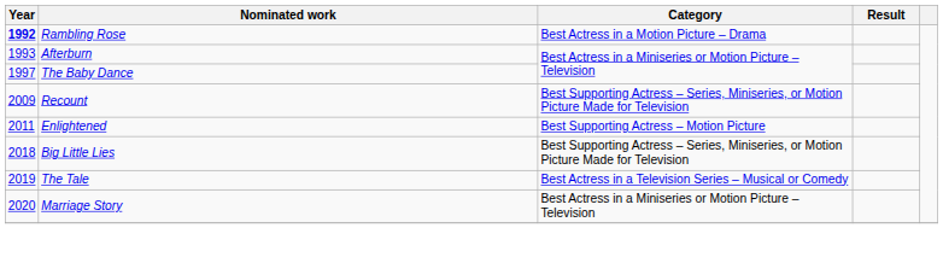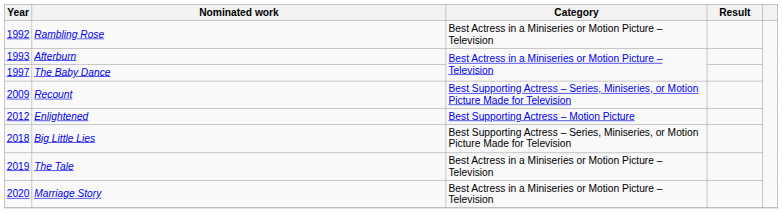 <table class=wikitable>
 <tr>
 <th scope="col" style="width:1em;">Year</th>
 <th scope="col" style="width:40em;">Nominated work</th>
 <th scope="col" style="width:25em;">Category</th>
 <th scope="col" style="width:5em;">Result</th>
 <th scope="col" style="width:1em;"class="unsortable"></th>
 </tr>
 <tr>
-<td><strong><a href='#'>1992</a></strong></td>
+<td><a href='#'>1992</a></td>
 <td><em><a href='#'>Rambling Rose</a></em></td>
-<td><a href='#'>Best Actress in a Motion Picture – Drama</a></td>
+<td>Best Actress in a Miniseries or Motion Picture – Television</td>
 <td></td>
 <td rowspan="8"></td>
 </tr>
 <tr>
 <td><a href='#'>1993</a></td>
 <td><em><a href='#'>Afterburn</a></em></td>
 <td rowspan="2"><a href='#'>Best Actress in a Miniseries or Motion Picture – Television</a></td>
 <td></td>
 </tr>
 <tr>
 <td><a href='#'>1997</a></td>
 <td><em><a href='#'>The Baby Dance</a></em></td>
 <td></td>
 </tr>
 <tr>
 <td><a href='#'>2009</a></td>
 <td><em><a href='#'>Recount</a></em></td>
 <td><a href='#'>Best Supporting Actress – Series, Miniseries, or Motion Picture Made for Television</a></td>
 <td></td>
 </tr>
 <tr>
-<td><a href='#'>2011</a></td>
+<td><a href='#'>2012</a></td>
 <td><em><a href='#'>Enlightened</a></em></td>
 <td><a href='#'>Best Supporting Actress – Motion Picture</a></td>
 <td></td>
 </tr>
 <tr>
 <td><a href='#'>2018</a></td>
 <td><em><a href='#'>Big Little Lies</a></em></td>
 <td>Best Supporting Actress – Series, Miniseries, or Motion Picture Made for Television</td>
 <td></td>
 </tr>
 <tr>
 <td><a href='#'>2019</a></td>
 <td><em><a href='#'>The Tale</a></em></td>
-<td><a href='#'>Best Actress in a Television Series – Musical or Comedy</a></td>
+<td>Best Actress in a Miniseries or Motion Picture – Television</td>
 <td></td>
 </tr>
 <tr>
 <td><a href='#'>2020</a></td>
 <td><em><a href='#'>Marriage Story</a></em></td>
 <td>Best Actress in a Miniseries or Motion Picture – Television</td>
 <td></td>
 </tr>
 <tr>
 </tr>
 </table>
